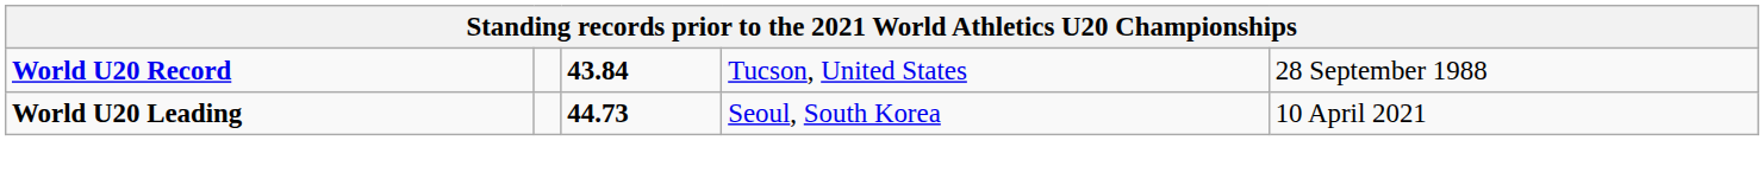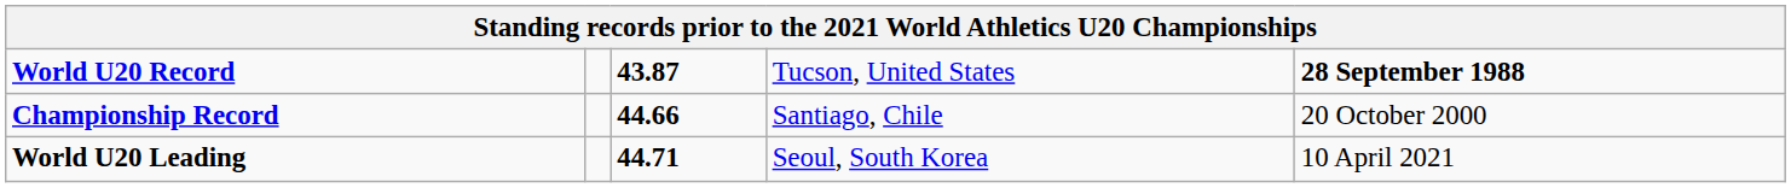 <table class="wikitable" width=65%>
 <tr>
 <th colspan=5>Standing records prior to the 2021 World Athletics U20 Championships</th>
 </tr>
 <tr>
 <td><strong><a href='#'>World U20 Record</a></strong></td>
 <td></td>
-<td><strong>43.84</strong></td>
+<td><strong>43.87</strong></td>
 <td><a href='#'>Tucson</a>, <a href='#'>United States</a></td>
-<td>28 September 1988</td>
+<td><strong>28 September 1988</strong></td>
+</tr>
+<tr>
+<td><strong><a href='#'>Championship Record</a></strong></td>
+<td></td>
+<td><strong>44.66</strong></td>
+<td><a href='#'>Santiago</a>, <a href='#'>Chile</a></td>
+<td>20 October 2000</td>
 </tr>
 <tr>
 <td><strong>World U20 Leading</strong></td>
 <td></td>
-<td><strong>44.73</strong></td>
+<td><strong>44.71</strong></td>
 <td><a href='#'>Seoul</a>, <a href='#'>South Korea</a></td>
 <td>10 April 2021</td>
 </tr>
 </table>
